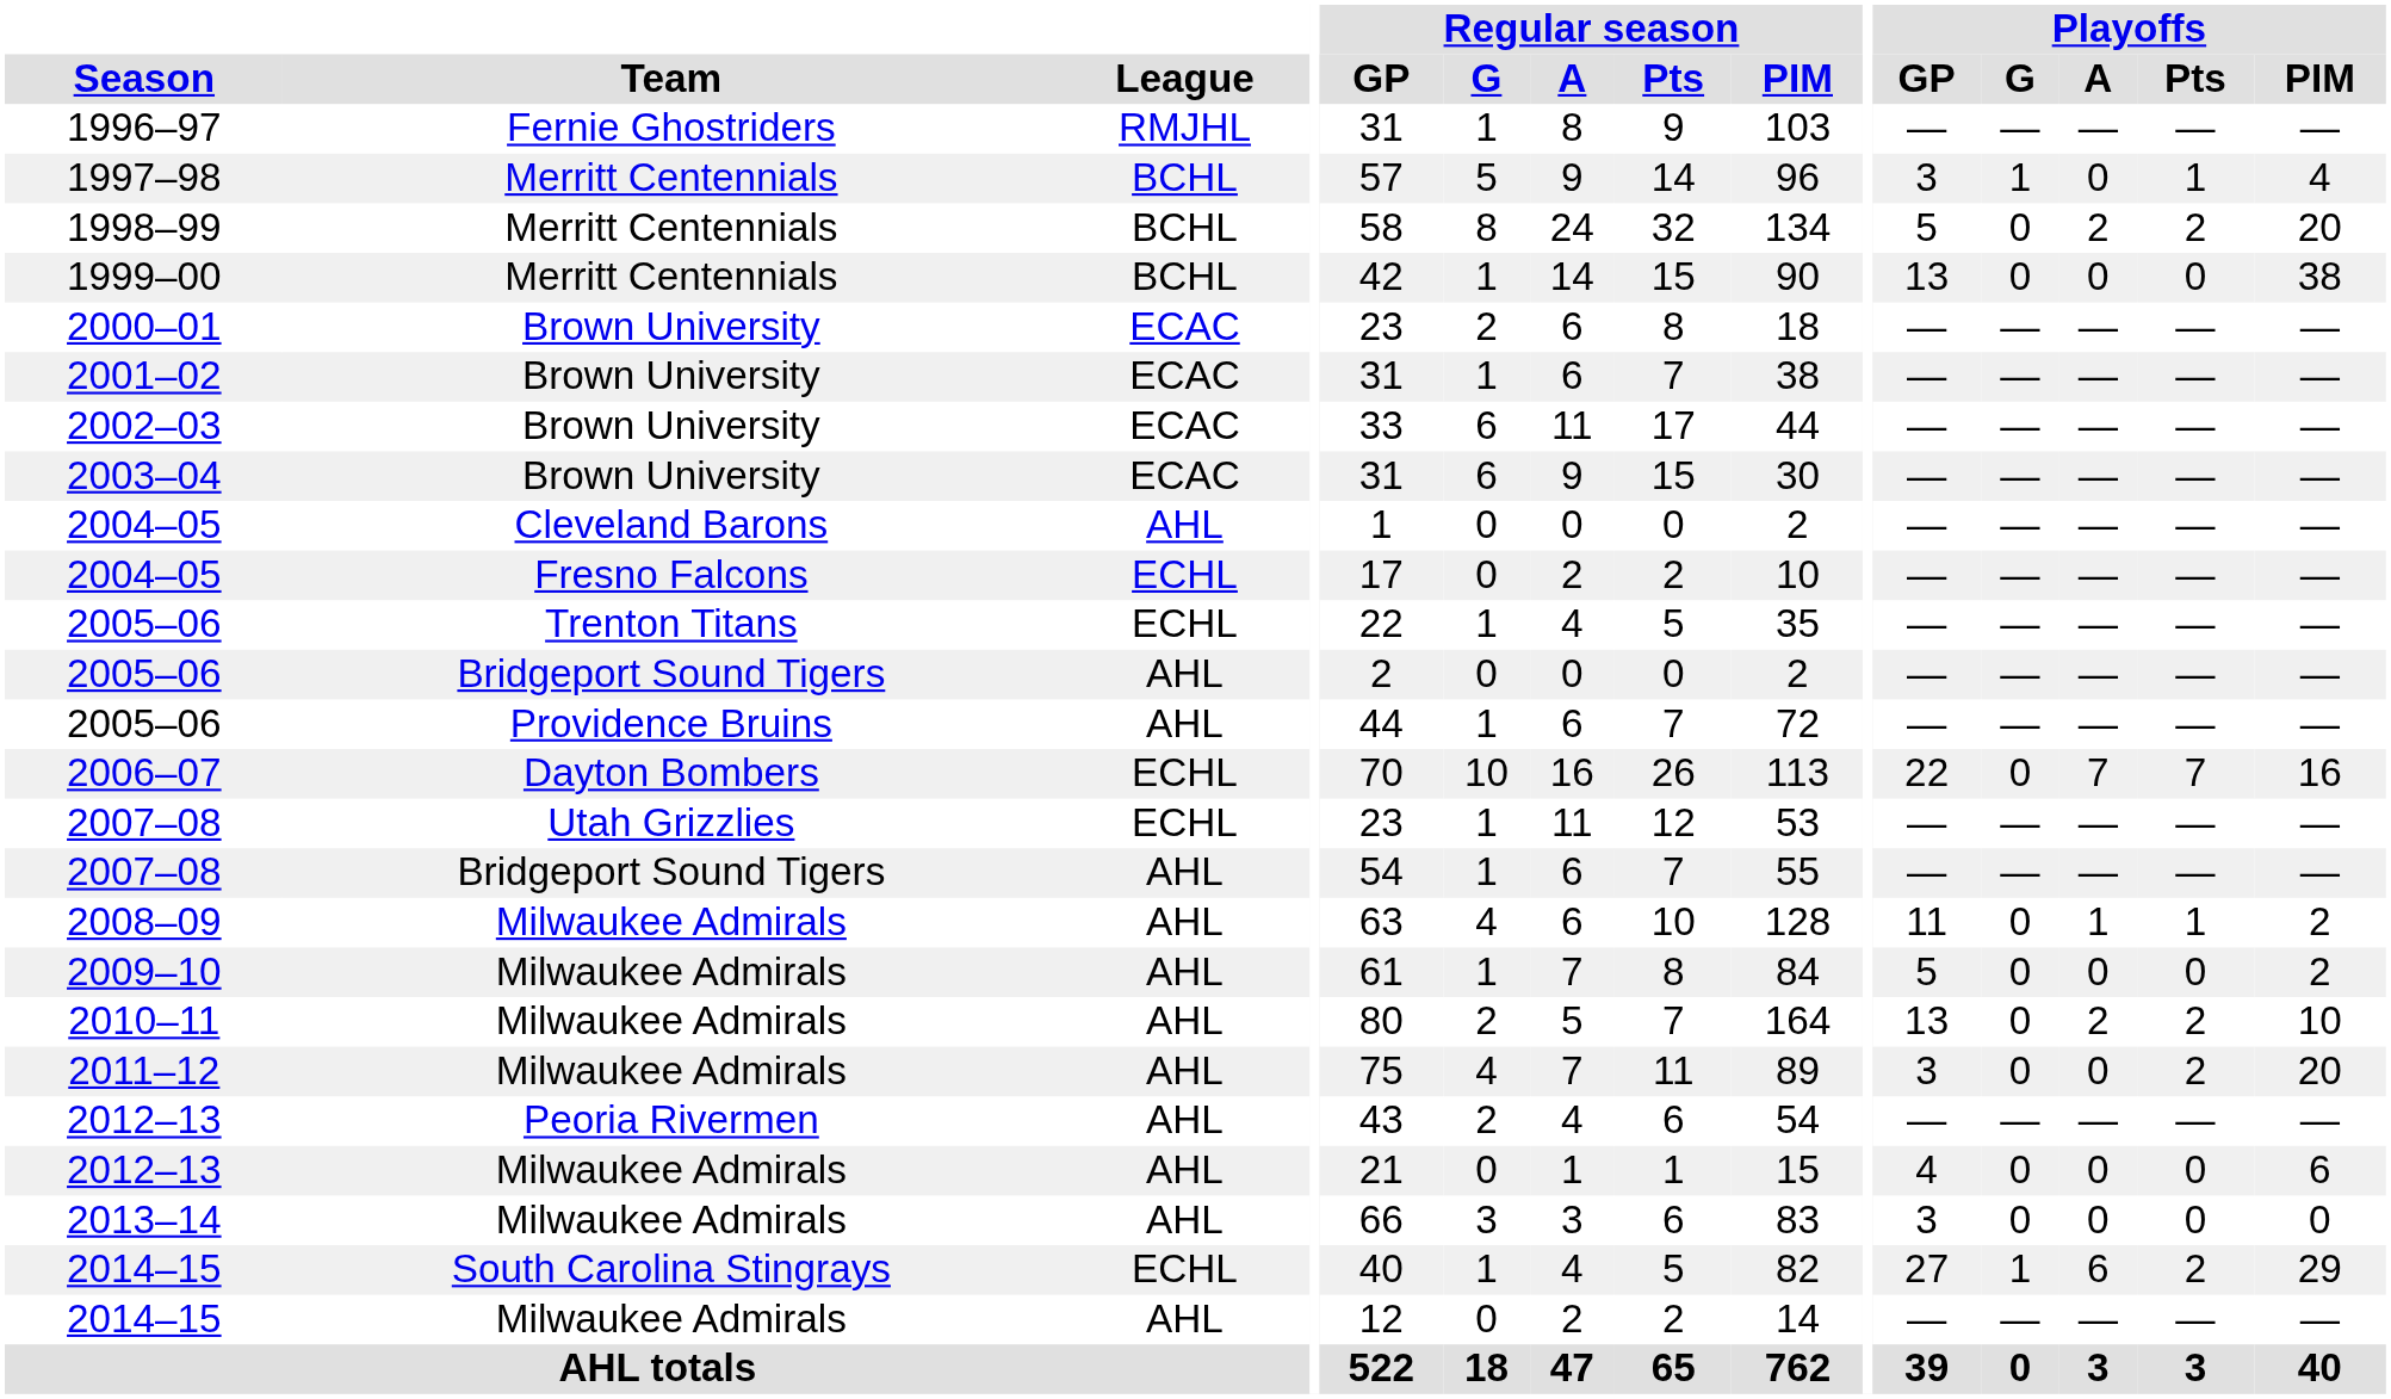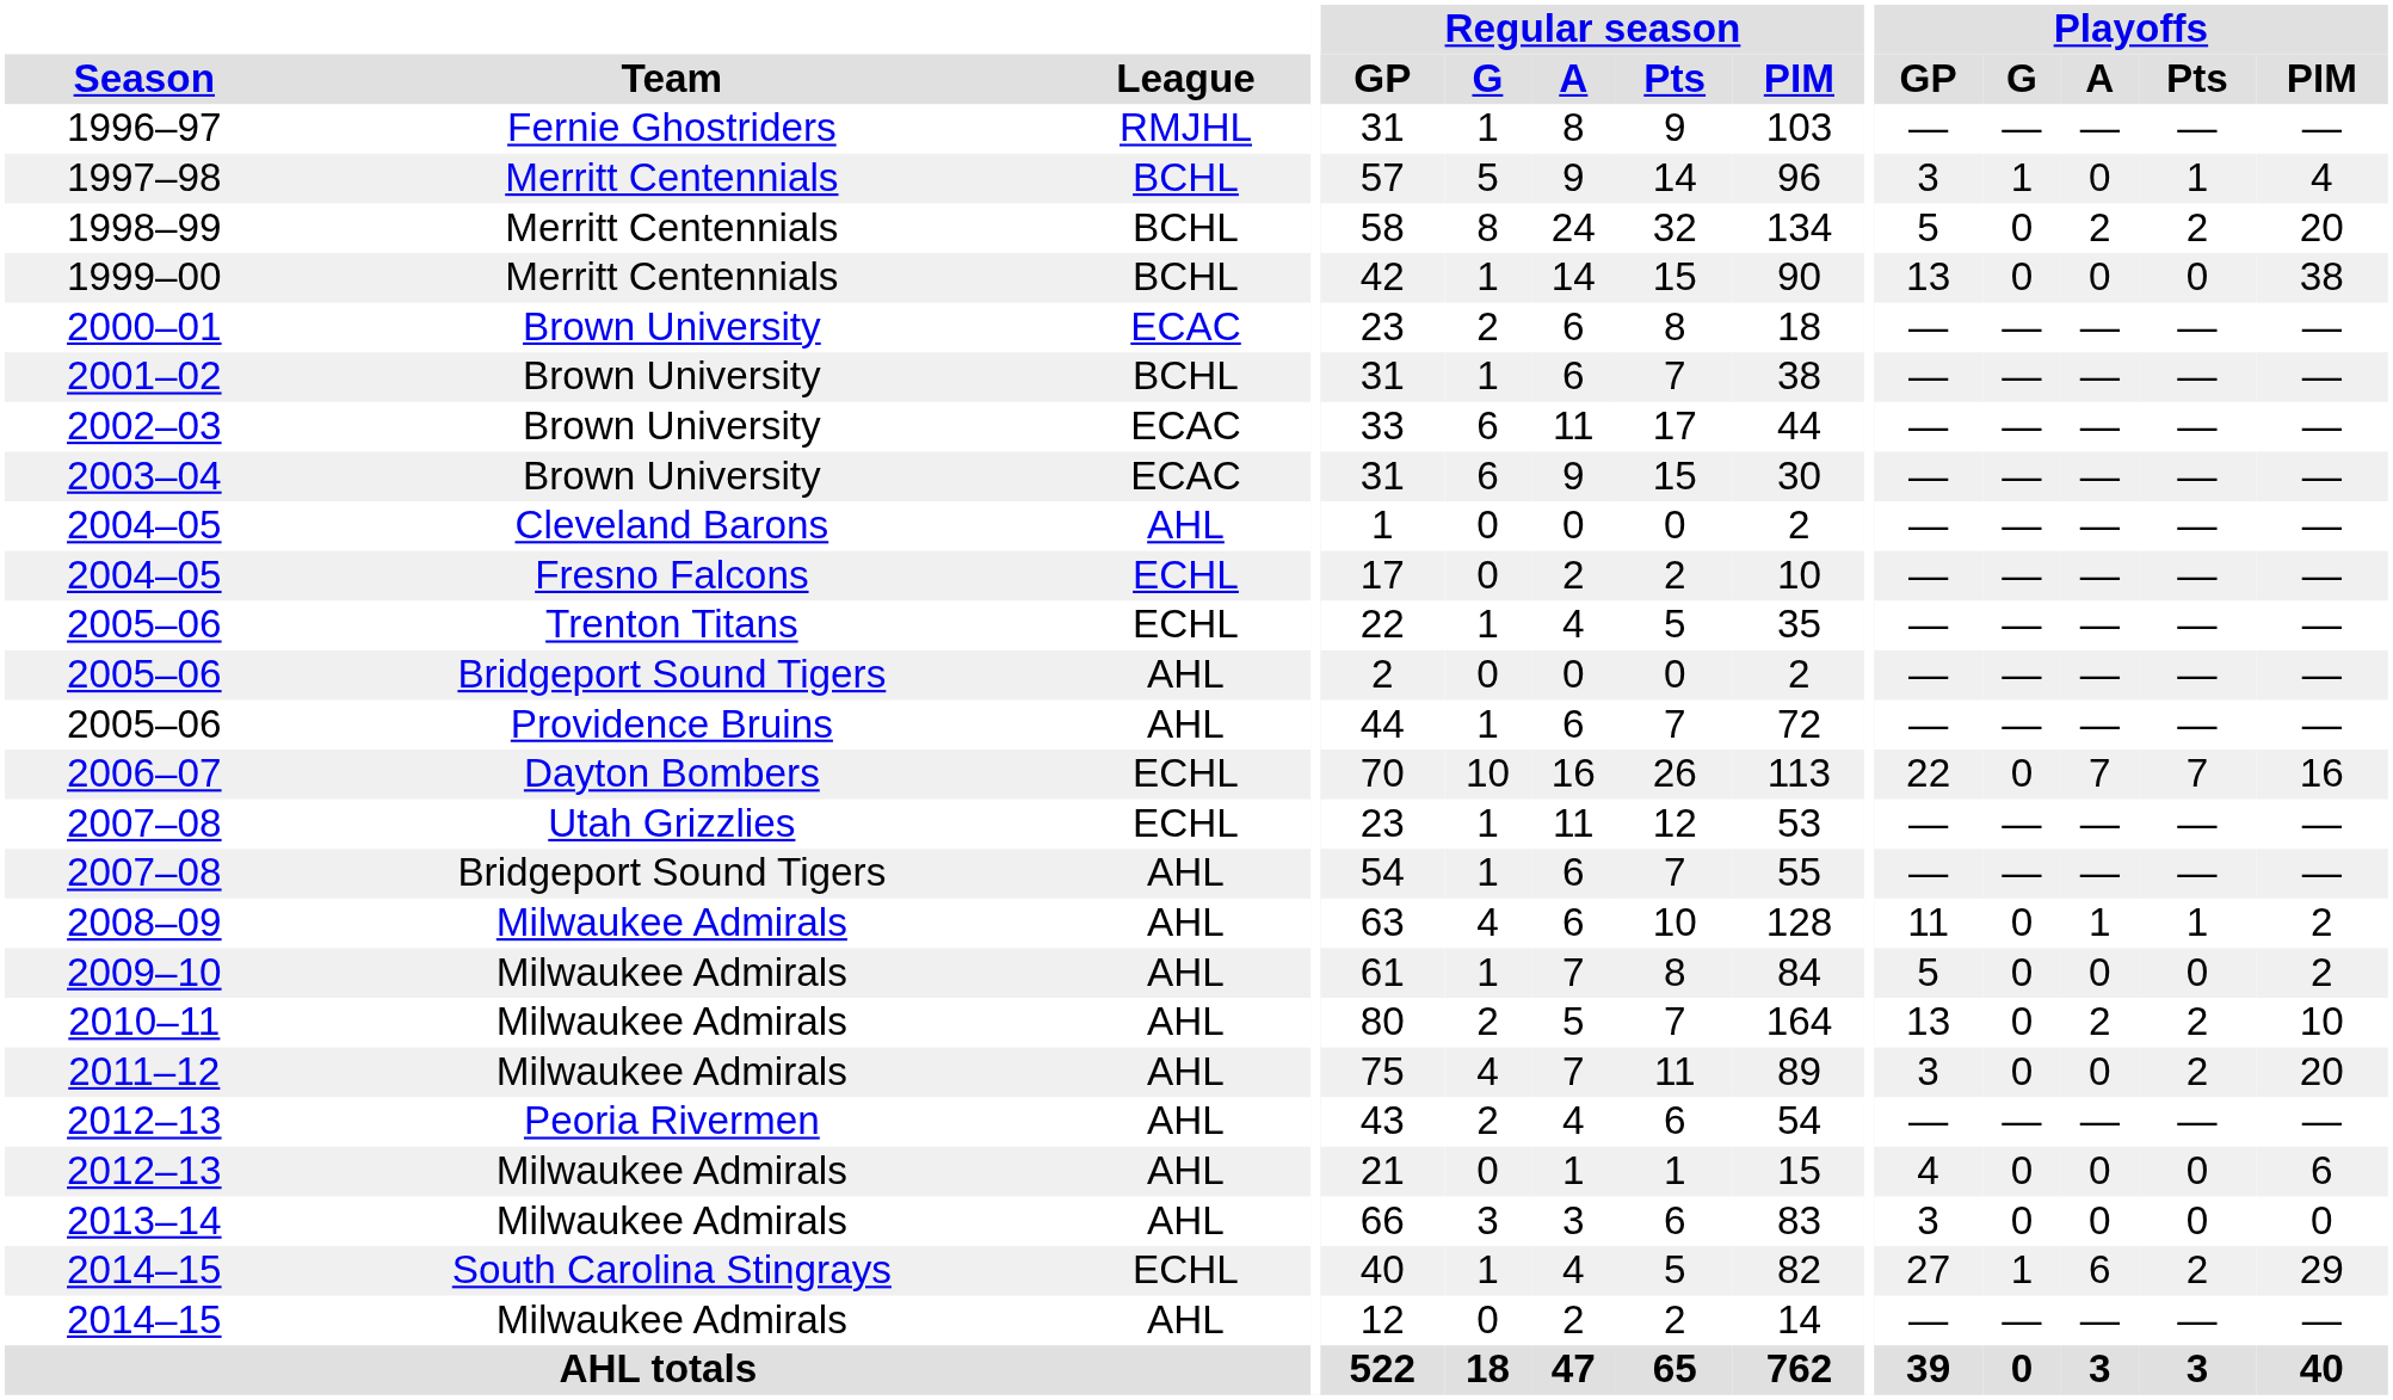 <table border="0" cellpadding="1" cellspacing="0" style="text-align:center; width:60em">
 <tr bgcolor="#e0e0e0">
 <th colspan="3" bgcolor="#ffffff"></th>
 <th rowspan="99" bgcolor="#ffffff"></th>
 <th colspan="5"><a href='#'>Regular season</a></th>
 <th rowspan="99" bgcolor="#ffffff"></th>
 <th colspan="5"><a href='#'>Playoffs</a></th>
 </tr>
 <tr bgcolor="#e0e0e0">
 <th><a href='#'>Season</a></th>
 <th>Team</th>
 <th>League</th>
 <th>GP</th>
 <th><a href='#'>G</a></th>
 <th><a href='#'>A</a></th>
 <th><a href='#'>Pts</a></th>
 <th><a href='#'>PIM</a></th>
 <th>GP</th>
 <th>G</th>
 <th>A</th>
 <th>Pts</th>
 <th>PIM</th>
 </tr>
 <tr ALIGN="center">
 <td>1996–97</td>
 <td><a href='#'>Fernie Ghostriders</a></td>
 <td><a href='#'>RMJHL</a></td>
 <td>31</td>
 <td>1</td>
 <td>8</td>
 <td>9</td>
 <td>103</td>
 <td>—</td>
 <td>—</td>
 <td>—</td>
 <td>—</td>
 <td>—</td>
 </tr>
 <tr ALIGN="center" bgcolor="#f0f0f0">
 <td>1997–98</td>
 <td><a href='#'>Merritt Centennials</a></td>
 <td><a href='#'>BCHL</a></td>
 <td>57</td>
 <td>5</td>
 <td>9</td>
 <td>14</td>
 <td>96</td>
 <td>3</td>
 <td>1</td>
 <td>0</td>
 <td>1</td>
 <td>4</td>
 </tr>
 <tr ALIGN="center">
 <td>1998–99</td>
 <td>Merritt Centennials</td>
 <td>BCHL</td>
 <td>58</td>
 <td>8</td>
 <td>24</td>
 <td>32</td>
 <td>134</td>
 <td>5</td>
 <td>0</td>
 <td>2</td>
 <td>2</td>
 <td>20</td>
 </tr>
 <tr ALIGN="center" bgcolor="#f0f0f0">
 <td>1999–00</td>
 <td>Merritt Centennials</td>
 <td>BCHL</td>
 <td>42</td>
 <td>1</td>
 <td>14</td>
 <td>15</td>
 <td>90</td>
 <td>13</td>
 <td>0</td>
 <td>0</td>
 <td>0</td>
 <td>38</td>
 </tr>
 <tr ALIGN="center">
 <td><a href='#'>2000–01</a></td>
 <td><a href='#'>Brown University</a></td>
 <td><a href='#'>ECAC</a></td>
 <td>23</td>
 <td>2</td>
 <td>6</td>
 <td>8</td>
 <td>18</td>
 <td>—</td>
 <td>—</td>
 <td>—</td>
 <td>—</td>
 <td>—</td>
 </tr>
 <tr ALIGN="center" bgcolor="#f0f0f0">
 <td><a href='#'>2001–02</a></td>
 <td>Brown University</td>
-<td>ECAC</td>
+<td>BCHL</td>
 <td>31</td>
 <td>1</td>
 <td>6</td>
 <td>7</td>
 <td>38</td>
 <td>—</td>
 <td>—</td>
 <td>—</td>
 <td>—</td>
 <td>—</td>
 </tr>
 <tr ALIGN="center">
 <td><a href='#'>2002–03</a></td>
 <td>Brown University</td>
 <td>ECAC</td>
 <td>33</td>
 <td>6</td>
 <td>11</td>
 <td>17</td>
 <td>44</td>
 <td>—</td>
 <td>—</td>
 <td>—</td>
 <td>—</td>
 <td>—</td>
 </tr>
 <tr ALIGN="center" bgcolor="#f0f0f0">
 <td><a href='#'>2003–04</a></td>
 <td>Brown University</td>
 <td>ECAC</td>
 <td>31</td>
 <td>6</td>
 <td>9</td>
 <td>15</td>
 <td>30</td>
 <td>—</td>
 <td>—</td>
 <td>—</td>
 <td>—</td>
 <td>—</td>
 </tr>
 <tr ALIGN="center">
 <td><a href='#'>2004–05</a></td>
 <td><a href='#'>Cleveland Barons</a></td>
 <td><a href='#'>AHL</a></td>
 <td>1</td>
 <td>0</td>
 <td>0</td>
 <td>0</td>
 <td>2</td>
 <td>—</td>
 <td>—</td>
 <td>—</td>
 <td>—</td>
 <td>—</td>
 </tr>
 <tr ALIGN="center" bgcolor="#f0f0f0">
 <td><a href='#'>2004–05</a></td>
 <td><a href='#'>Fresno Falcons</a></td>
 <td><a href='#'>ECHL</a></td>
 <td>17</td>
 <td>0</td>
 <td>2</td>
 <td>2</td>
 <td>10</td>
 <td>—</td>
 <td>—</td>
 <td>—</td>
 <td>—</td>
 <td>—</td>
 </tr>
 <tr ALIGN="center">
 <td><a href='#'>2005–06</a></td>
 <td><a href='#'>Trenton Titans</a></td>
 <td>ECHL</td>
 <td>22</td>
 <td>1</td>
 <td>4</td>
 <td>5</td>
 <td>35</td>
 <td>—</td>
 <td>—</td>
 <td>—</td>
 <td>—</td>
 <td>—</td>
 </tr>
 <tr ALIGN="center" bgcolor="#f0f0f0">
 <td><a href='#'>2005–06</a></td>
 <td><a href='#'>Bridgeport Sound Tigers</a></td>
 <td>AHL</td>
 <td>2</td>
 <td>0</td>
 <td>0</td>
 <td>0</td>
 <td>2</td>
 <td>—</td>
 <td>—</td>
 <td>—</td>
 <td>—</td>
 <td>—</td>
 </tr>
 <tr ALIGN="center">
 <td>2005–06</td>
 <td><a href='#'>Providence Bruins</a></td>
 <td>AHL</td>
 <td>44</td>
 <td>1</td>
 <td>6</td>
 <td>7</td>
 <td>72</td>
 <td>—</td>
 <td>—</td>
 <td>—</td>
 <td>—</td>
 <td>—</td>
 </tr>
 <tr ALIGN="center" bgcolor="#f0f0f0">
 <td><a href='#'>2006–07</a></td>
 <td><a href='#'>Dayton Bombers</a></td>
 <td>ECHL</td>
 <td>70</td>
 <td>10</td>
 <td>16</td>
 <td>26</td>
 <td>113</td>
 <td>22</td>
 <td>0</td>
 <td>7</td>
 <td>7</td>
 <td>16</td>
 </tr>
 <tr ALIGN="center">
 <td><a href='#'>2007–08</a></td>
 <td><a href='#'>Utah Grizzlies</a></td>
 <td>ECHL</td>
 <td>23</td>
 <td>1</td>
 <td>11</td>
 <td>12</td>
 <td>53</td>
 <td>—</td>
 <td>—</td>
 <td>—</td>
 <td>—</td>
 <td>—</td>
 </tr>
 <tr ALIGN="center" bgcolor="#f0f0f0">
 <td><a href='#'>2007–08</a></td>
 <td>Bridgeport Sound Tigers</td>
 <td>AHL</td>
 <td>54</td>
 <td>1</td>
 <td>6</td>
 <td>7</td>
 <td>55</td>
 <td>—</td>
 <td>—</td>
 <td>—</td>
 <td>—</td>
 <td>—</td>
 </tr>
 <tr ALIGN="center">
 <td><a href='#'>2008–09</a></td>
 <td><a href='#'>Milwaukee Admirals</a></td>
 <td>AHL</td>
 <td>63</td>
 <td>4</td>
 <td>6</td>
 <td>10</td>
 <td>128</td>
 <td>11</td>
 <td>0</td>
 <td>1</td>
 <td>1</td>
 <td>2</td>
 </tr>
 <tr ALIGN="center" bgcolor="#f0f0f0">
 <td><a href='#'>2009–10</a></td>
 <td>Milwaukee Admirals</td>
 <td>AHL</td>
 <td>61</td>
 <td>1</td>
 <td>7</td>
 <td>8</td>
 <td>84</td>
 <td>5</td>
 <td>0</td>
 <td>0</td>
 <td>0</td>
 <td>2</td>
 </tr>
 <tr ALIGN="center">
 <td><a href='#'>2010–11</a></td>
 <td>Milwaukee Admirals</td>
 <td>AHL</td>
 <td>80</td>
 <td>2</td>
 <td>5</td>
 <td>7</td>
 <td>164</td>
 <td>13</td>
 <td>0</td>
 <td>2</td>
 <td>2</td>
 <td>10</td>
 </tr>
 <tr ALIGN="center" bgcolor="#f0f0f0">
 <td><a href='#'>2011–12</a></td>
 <td>Milwaukee Admirals</td>
 <td>AHL</td>
 <td>75</td>
 <td>4</td>
 <td>7</td>
 <td>11</td>
 <td>89</td>
 <td>3</td>
 <td>0</td>
 <td>0</td>
 <td>2</td>
 <td>20</td>
 </tr>
 <tr ALIGN="center">
 <td><a href='#'>2012–13</a></td>
 <td><a href='#'>Peoria Rivermen</a></td>
 <td>AHL</td>
 <td>43</td>
 <td>2</td>
 <td>4</td>
 <td>6</td>
 <td>54</td>
 <td>—</td>
 <td>—</td>
 <td>—</td>
 <td>—</td>
 <td>—</td>
 </tr>
 <tr ALIGN="center" bgcolor="#f0f0f0">
 <td><a href='#'>2012–13</a></td>
 <td>Milwaukee Admirals</td>
 <td>AHL</td>
 <td>21</td>
 <td>0</td>
 <td>1</td>
 <td>1</td>
 <td>15</td>
 <td>4</td>
 <td>0</td>
 <td>0</td>
 <td>0</td>
 <td>6</td>
 </tr>
 <tr ALIGN="center">
 <td><a href='#'>2013–14</a></td>
 <td>Milwaukee Admirals</td>
 <td>AHL</td>
 <td>66</td>
 <td>3</td>
 <td>3</td>
 <td>6</td>
 <td>83</td>
 <td>3</td>
 <td>0</td>
 <td>0</td>
 <td>0</td>
 <td>0</td>
 </tr>
 <tr ALIGN="center" bgcolor="#f0f0f0">
 <td><a href='#'>2014–15</a></td>
 <td><a href='#'>South Carolina Stingrays</a></td>
 <td>ECHL</td>
 <td>40</td>
 <td>1</td>
 <td>4</td>
 <td>5</td>
 <td>82</td>
 <td>27</td>
 <td>1</td>
 <td>6</td>
 <td>2</td>
 <td>29</td>
 </tr>
 <tr ALIGN="center">
 <td><a href='#'>2014–15</a></td>
 <td>Milwaukee Admirals</td>
 <td>AHL</td>
 <td>12</td>
 <td>0</td>
 <td>2</td>
 <td>2</td>
 <td>14</td>
 <td>—</td>
 <td>—</td>
 <td>—</td>
 <td>—</td>
 <td>—</td>
 </tr>
 <tr bgcolor="#e0e0e0">
 <th colspan="3">AHL totals</th>
 <th>522</th>
 <th>18</th>
 <th>47</th>
 <th>65</th>
 <th>762</th>
 <th>39</th>
 <th>0</th>
 <th>3</th>
 <th>3</th>
 <th>40</th>
 </tr>
 </table>
